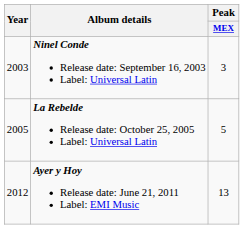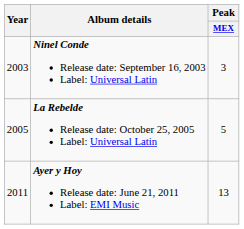 <table class="wikitable" style="text-align: center;">
 <tr>
 <th rowspan="2">Year</th>
 <th rowspan="2">Album details</th>
 <th>Peak</th>
 </tr>
 <tr style="font-size: smaller;">
 <th style="width:40px;"><a href='#'>MEX</a></th>
 </tr>
 <tr>
 <td>2003</td>
 <td style="text-align:left;"><strong><em>Ninel Conde</em></strong><br><ul><li>Release date: September 16, 2003</li><li>Label: <a href='#'>Universal Latin</a></li></ul></td>
 <td>3</td>
 </tr>
 <tr>
 <td>2005</td>
 <td style="text-align:left;"><strong><em>La Rebelde</em></strong><br><ul><li>Release date: October 25, 2005</li><li>Label: <a href='#'>Universal Latin</a></li></ul></td>
 <td>5</td>
 </tr>
 <tr>
-<td>2012</td>
+<td>2011</td>
 <td style="text-align:left;"><strong><em>Ayer y Hoy</em></strong><br><ul><li>Release date: June 21, 2011</li><li>Label: <a href='#'>EMI Music</a></li></ul></td>
 <td>13</td>
 </tr>
 </table>
